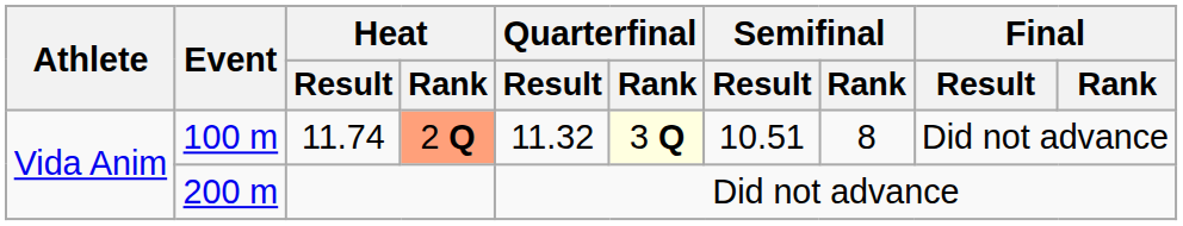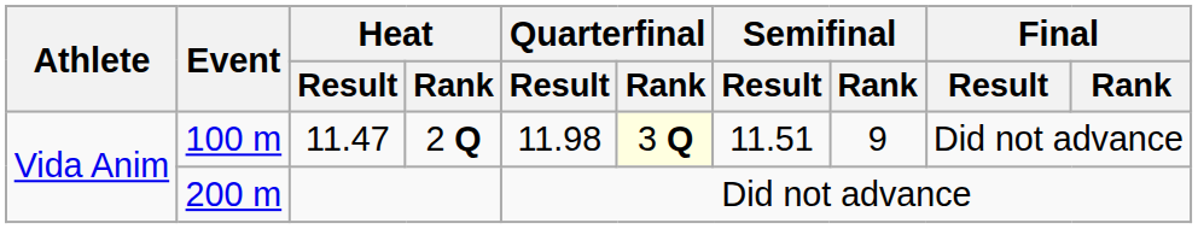 <table class=wikitable style="font-size:90%">
 <tr>
 <th rowspan="2">Athlete</th>
 <th rowspan="2">Event</th>
 <th colspan="2">Heat</th>
 <th colspan="2">Quarterfinal</th>
 <th colspan="2">Semifinal</th>
 <th colspan="2">Final</th>
 </tr>
 <tr style="font-size:95%">
 <th>Result</th>
 <th>Rank</th>
 <th>Result</th>
 <th>Rank</th>
 <th>Result</th>
 <th>Rank</th>
 <th>Result</th>
 <th>Rank</th>
 </tr>
 <tr align=center>
 <td align=left rowspan="2"><a href='#'>Vida Anim</a></td>
 <td align=left><a href='#'>100 m</a></td>
-<td>11.74</td>
-<td style="background: lightsalmon;">2 <strong>Q</strong></td>
-<td>11.32</td>
+<td>11.47</td>
+<td>2 <strong>Q</strong></td>
+<td>11.98</td>
 <td style="background: lightyellow;">3 <strong>Q</strong></td>
-<td>10.51</td>
-<td>8</td>
+<td>11.51</td>
+<td>9</td>
 <td colspan=2>Did not advance</td>
 </tr>
 <tr align=center>
 <td align=left><a href='#'>200 m</a></td>
 <td colspan=2></td>
 <td colspan=6>Did not advance</td>
 </tr>
 </table>
